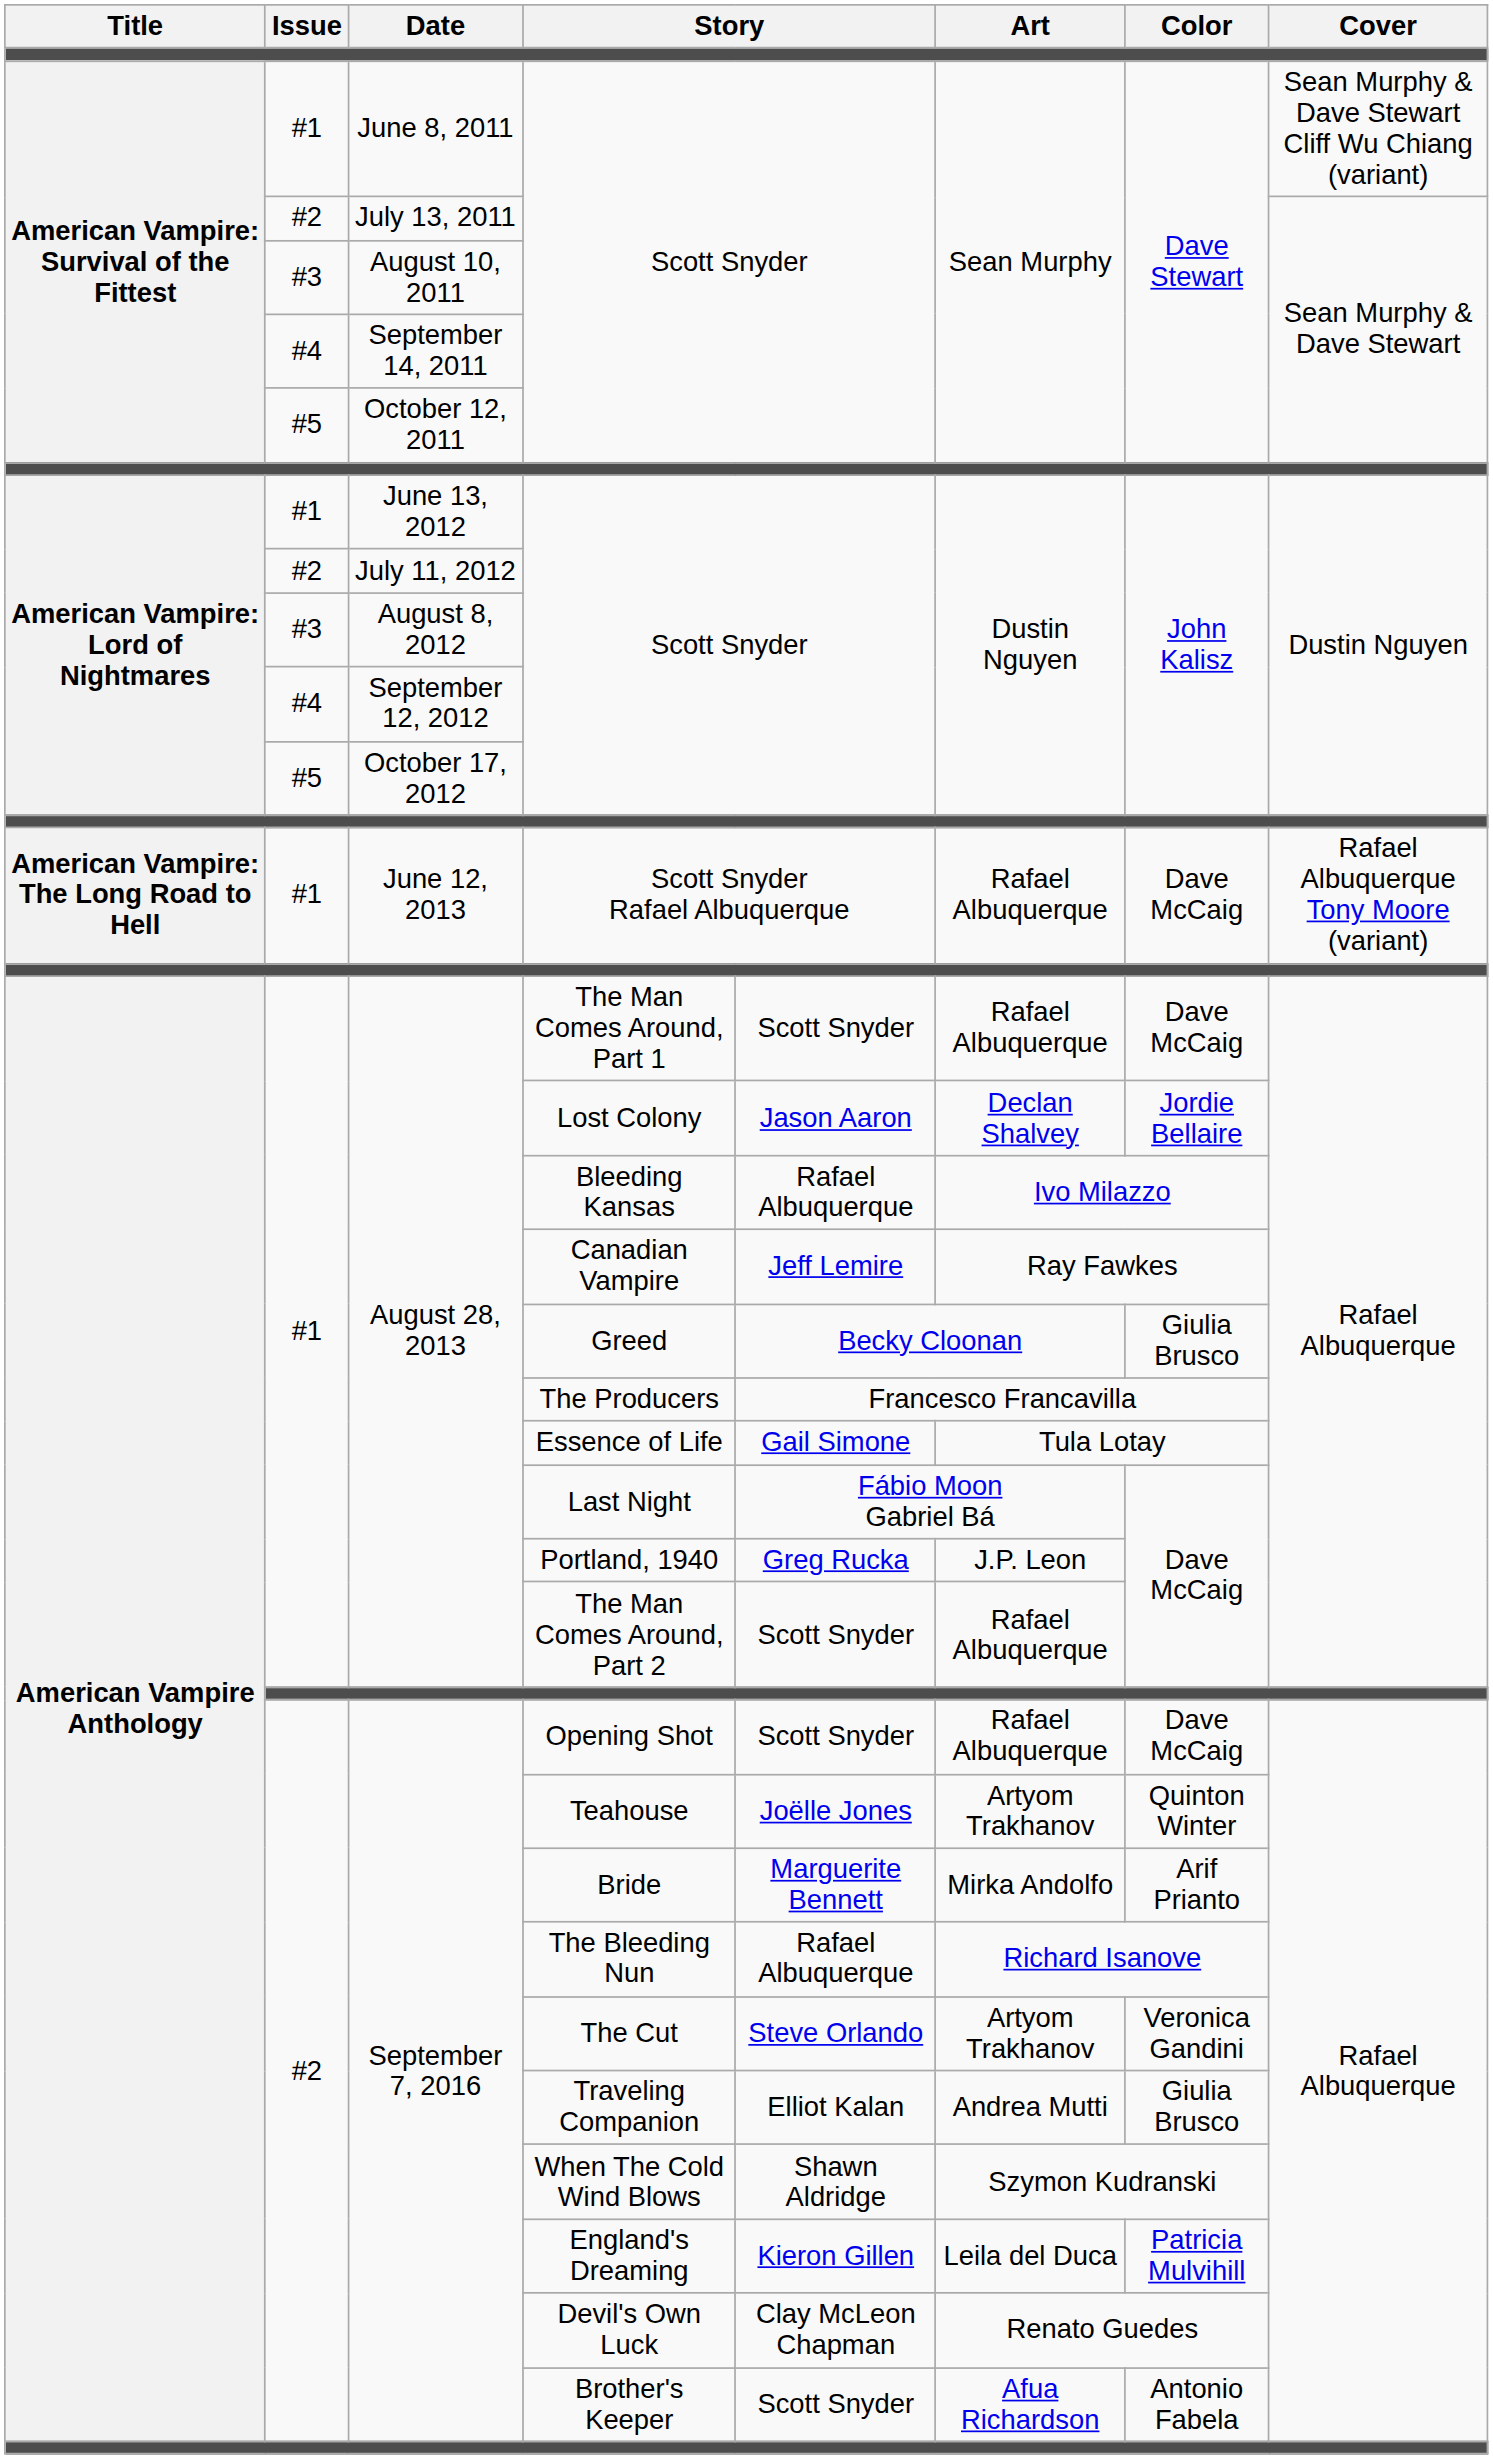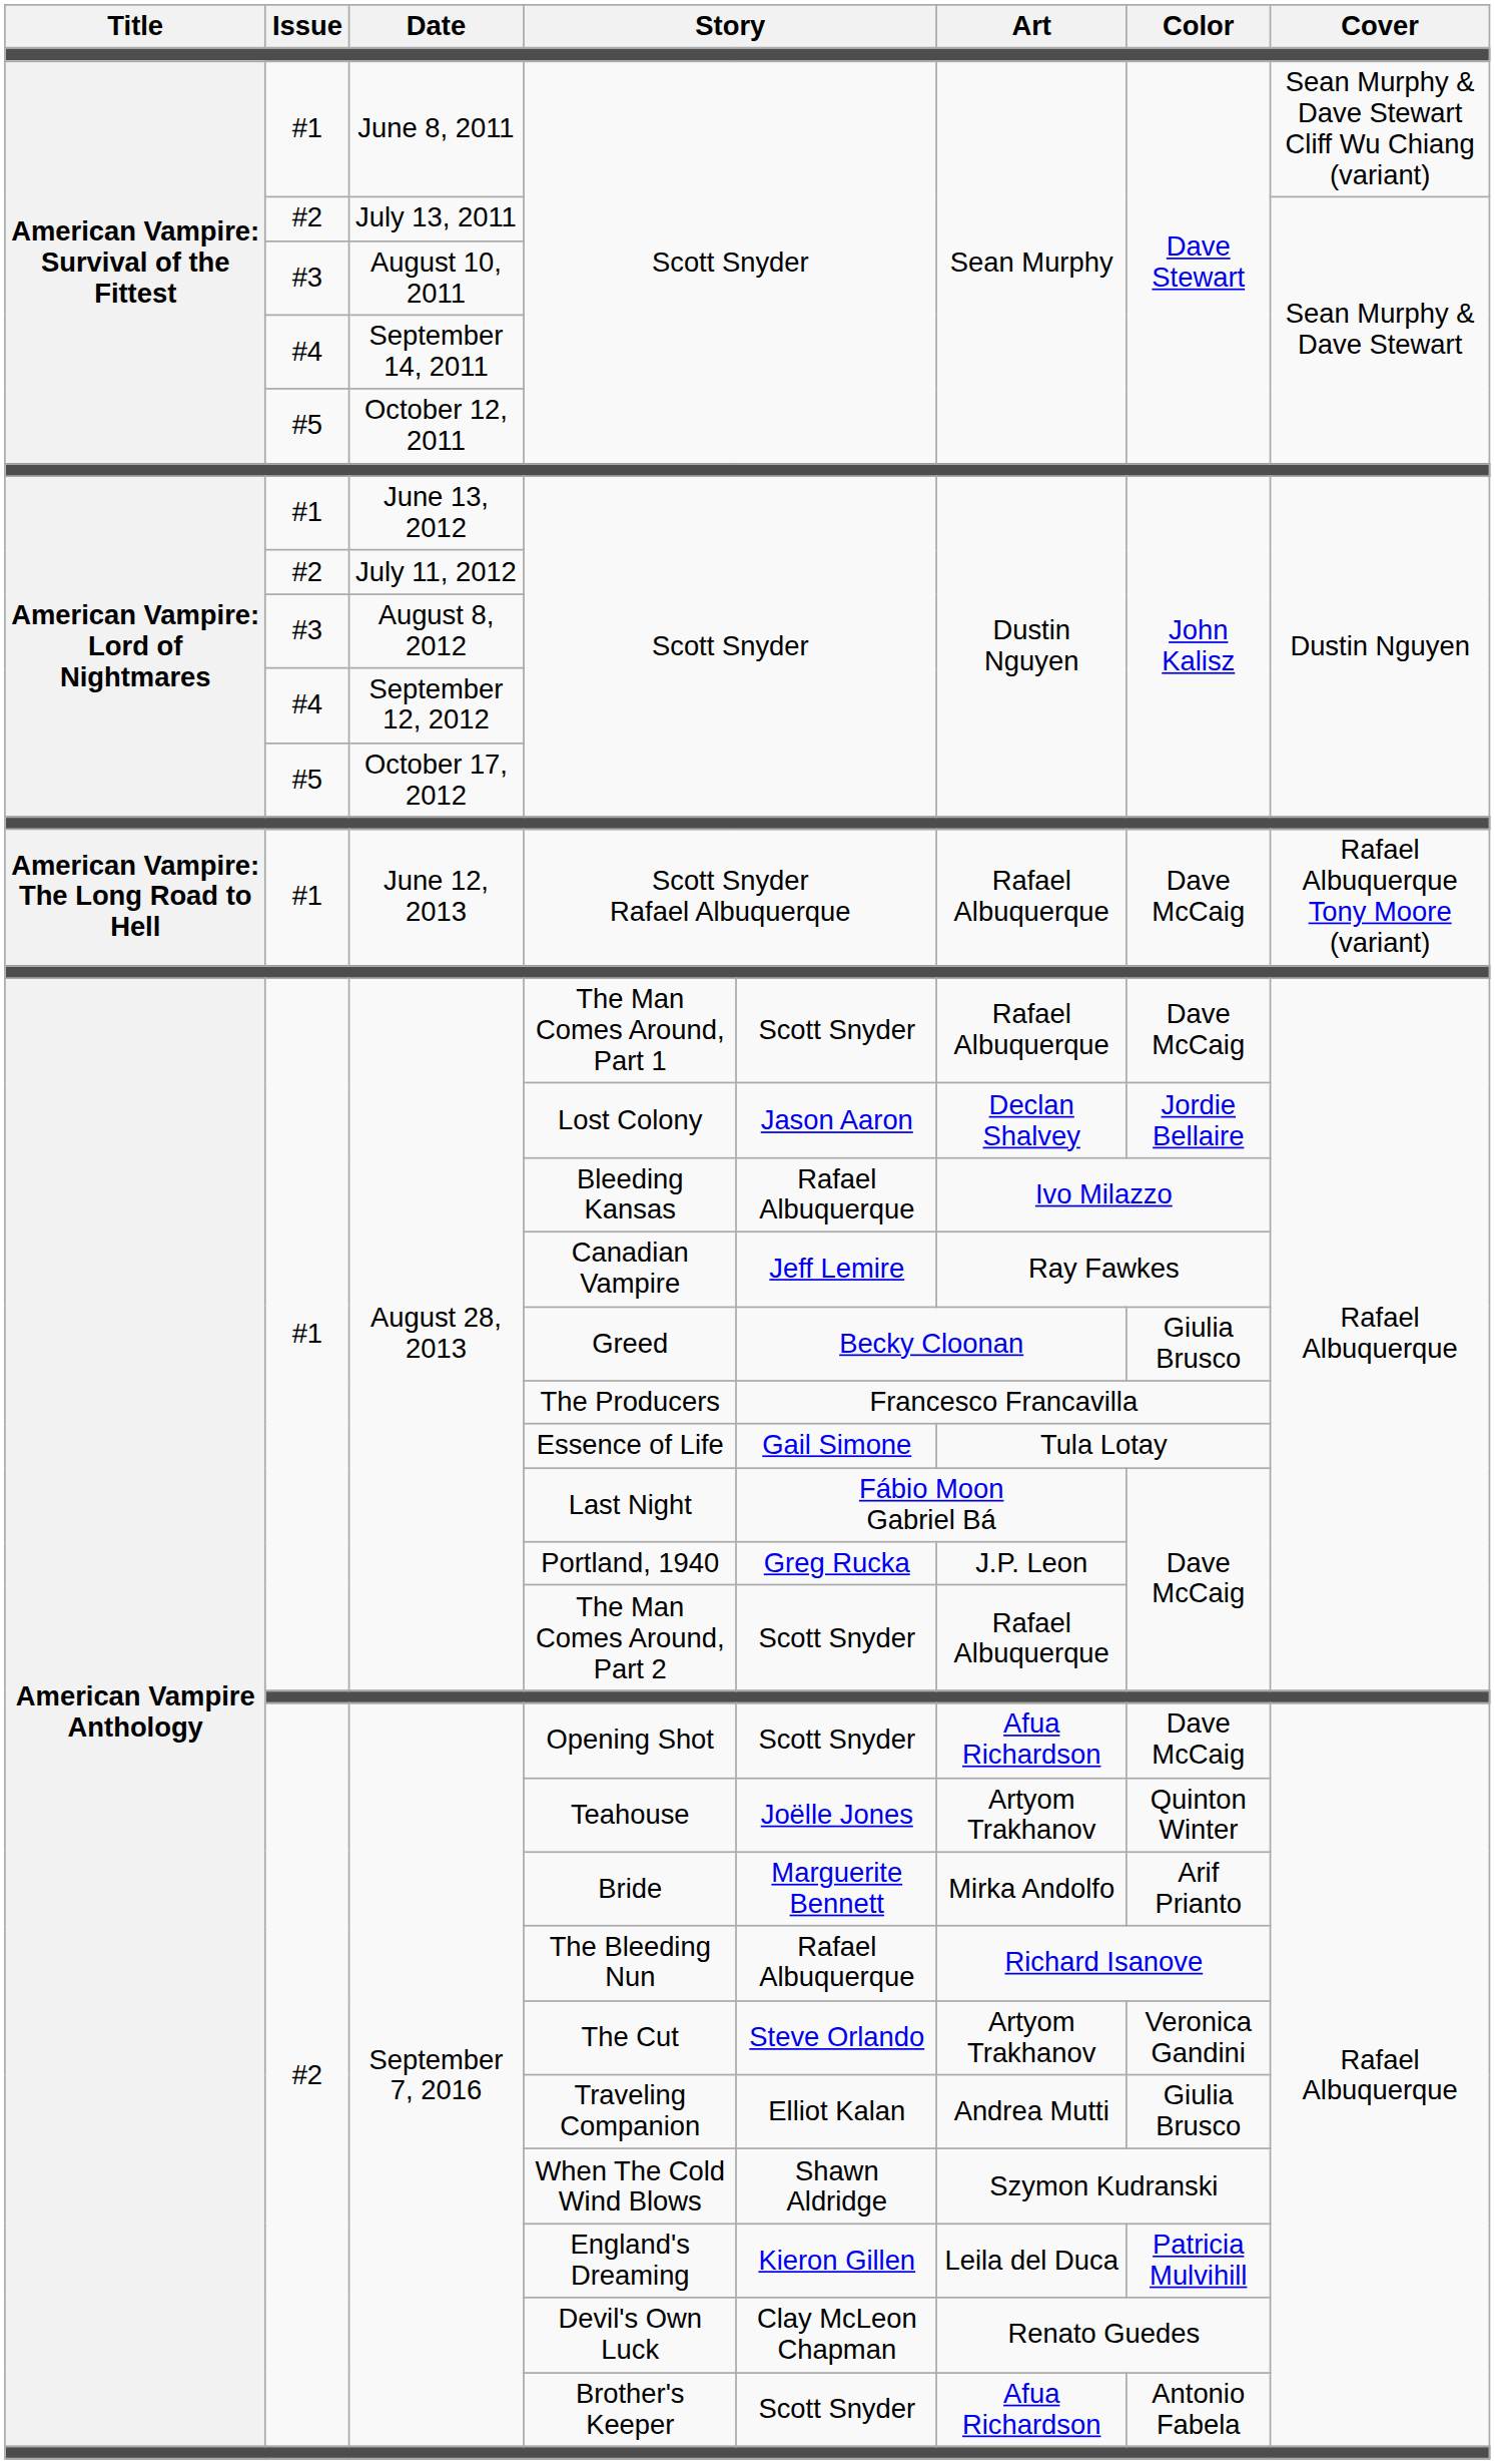 <table class="wikitable" style="text-align: center">
 <tr>
 <th>Title</th>
 <th>Issue</th>
 <th>Date</th>
 <th colspan="2">Story</th>
 <th>Art</th>
 <th>Color</th>
 <th>Cover</th>
 </tr>
 <tr>
 <td colspan="8" style=background:#4d4d4d></td>
 </tr>
 <tr>
 <th rowspan="5">American Vampire: Survival of the Fittest</th>
 <td>#1</td>
 <td>June 8, 2011</td>
 <td rowspan="5" colspan="2">Scott Snyder</td>
 <td rowspan="5">Sean Murphy</td>
 <td rowspan="5"><a href='#'>Dave Stewart</a></td>
 <td>Sean Murphy & Dave Stewart <br> Cliff Wu Chiang (variant)</td>
 </tr>
 <tr>
 <td>#2</td>
 <td>July 13, 2011</td>
 <td rowspan="4">Sean Murphy & Dave Stewart</td>
 </tr>
 <tr>
 <td>#3</td>
 <td>August 10, 2011</td>
 </tr>
 <tr>
 <td>#4</td>
 <td>September 14, 2011</td>
 </tr>
 <tr>
 <td>#5</td>
 <td>October 12, 2011</td>
 </tr>
 <tr>
 <td colspan="8" style=background:#4d4d4d></td>
 </tr>
 <tr>
 <th rowspan="5">American Vampire: Lord of Nightmares</th>
 <td>#1</td>
 <td>June 13, 2012</td>
 <td rowspan="5" colspan="2">Scott Snyder</td>
 <td rowspan="5">Dustin Nguyen</td>
 <td rowspan="5"><a href='#'>John Kalisz</a></td>
 <td rowspan="5">Dustin Nguyen</td>
 </tr>
 <tr>
 <td>#2</td>
 <td>July 11, 2012</td>
 </tr>
 <tr>
 <td>#3</td>
 <td>August 8, 2012</td>
 </tr>
 <tr>
 <td>#4</td>
 <td>September 12, 2012</td>
 </tr>
 <tr>
 <td>#5</td>
 <td>October 17, 2012</td>
 </tr>
 <tr>
 <td colspan="8" style=background:#4d4d4d></td>
 </tr>
 <tr>
 <th>American Vampire: The Long Road to Hell</th>
 <td>#1</td>
 <td>June 12, 2013</td>
 <td colspan="2">Scott Snyder <br> Rafael Albuquerque</td>
 <td>Rafael Albuquerque</td>
 <td>Dave McCaig</td>
 <td>Rafael Albuquerque <br> <a href='#'>Tony Moore</a> (variant)</td>
 </tr>
 <tr>
 <td colspan="8" style=background:#4d4d4d></td>
 </tr>
 <tr>
 <th rowspan="21">American Vampire Anthology</th>
 <td rowspan="10">#1</td>
 <td rowspan="10">August 28, 2013</td>
 <td>The Man Comes Around, Part 1</td>
 <td>Scott Snyder</td>
 <td>Rafael Albuquerque</td>
 <td>Dave McCaig</td>
 <td rowspan="10">Rafael Albuquerque</td>
 </tr>
 <tr>
 <td>Lost Colony</td>
 <td><a href='#'>Jason Aaron</a></td>
 <td><a href='#'>Declan Shalvey</a></td>
 <td><a href='#'>Jordie Bellaire</a></td>
 </tr>
 <tr>
 <td>Bleeding Kansas</td>
 <td>Rafael Albuquerque</td>
 <td colspan="2"><a href='#'>Ivo Milazzo</a></td>
 </tr>
 <tr>
 <td>Canadian Vampire</td>
 <td><a href='#'>Jeff Lemire</a></td>
 <td colspan="2">Ray Fawkes</td>
 </tr>
 <tr>
 <td>Greed</td>
 <td colspan="2"><a href='#'>Becky Cloonan</a></td>
 <td>Giulia Brusco</td>
 </tr>
 <tr>
 <td>The Producers</td>
 <td colspan="3">Francesco Francavilla</td>
 </tr>
 <tr>
 <td>Essence of Life</td>
 <td><a href='#'>Gail Simone</a></td>
 <td colspan="2">Tula Lotay</td>
 </tr>
 <tr>
 <td>Last Night</td>
 <td colspan="2"><a href='#'>Fábio Moon</a> <br> Gabriel Bá</td>
 <td rowspan="3">Dave McCaig</td>
 </tr>
 <tr>
 <td>Portland, 1940</td>
 <td><a href='#'>Greg Rucka</a></td>
 <td>J.P. Leon</td>
 </tr>
 <tr>
 <td>The Man Comes Around, Part 2</td>
 <td>Scott Snyder</td>
 <td>Rafael Albuquerque</td>
 </tr>
 <tr>
 <td colspan="7" style=background:#4d4d4d></td>
 </tr>
 <tr>
 <td rowspan="10">#2</td>
 <td rowspan="10">September 7, 2016</td>
 <td>Opening Shot</td>
 <td>Scott Snyder</td>
-<td>Rafael Albuquerque</td>
+<td><a href='#'>Afua Richardson</a></td>
 <td>Dave McCaig</td>
 <td rowspan="10">Rafael Albuquerque</td>
 </tr>
 <tr>
 <td>Teahouse</td>
 <td><a href='#'>Joëlle Jones</a></td>
 <td>Artyom Trakhanov</td>
 <td>Quinton Winter</td>
 </tr>
 <tr>
 <td>Bride</td>
 <td><a href='#'>Marguerite Bennett</a></td>
 <td>Mirka Andolfo</td>
 <td>Arif Prianto</td>
 </tr>
 <tr>
 <td>The Bleeding Nun</td>
 <td>Rafael Albuquerque</td>
 <td colspan="2"><a href='#'>Richard Isanove</a></td>
 </tr>
 <tr>
 <td>The Cut</td>
 <td><a href='#'>Steve Orlando</a></td>
 <td>Artyom Trakhanov</td>
 <td>Veronica Gandini</td>
 </tr>
 <tr>
 <td>Traveling Companion</td>
 <td>Elliot Kalan</td>
 <td>Andrea Mutti</td>
 <td>Giulia Brusco</td>
 </tr>
 <tr>
 <td>When The Cold Wind Blows</td>
 <td>Shawn Aldridge</td>
 <td colspan="2">Szymon Kudranski</td>
 </tr>
 <tr>
 <td>England's Dreaming</td>
 <td><a href='#'>Kieron Gillen</a></td>
 <td>Leila del Duca</td>
 <td><a href='#'>Patricia Mulvihill</a></td>
 </tr>
 <tr>
 <td>Devil's Own Luck</td>
 <td>Clay McLeon Chapman</td>
 <td colspan="2">Renato Guedes</td>
 </tr>
 <tr>
 <td>Brother's Keeper</td>
 <td>Scott Snyder</td>
 <td><a href='#'>Afua Richardson</a></td>
 <td>Antonio Fabela</td>
 </tr>
 <tr>
 <td colspan="8" style=background:#4d4d4d></td>
 </tr>
 </table>
